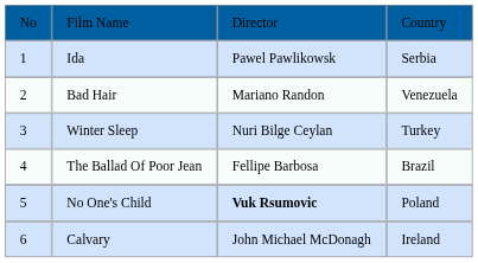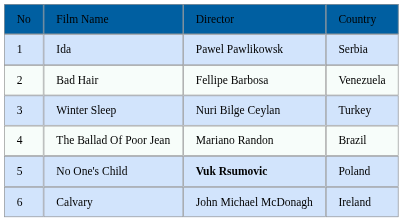 <table style="border-spacing:0;">
 <tr>
 <td style="background-color:#005fa1;border:0.05pt solid #999999;padding-top:0.116in;padding-bottom:0.116in;padding-left:0.1743in;padding-right:0.1743in;"><div>No</div></td>
 <td style="background-color:#005fa1;border:0.05pt solid #999999;padding-top:0.116in;padding-bottom:0.116in;padding-left:0.1743in;padding-right:0.1743in;">Film Name</td>
 <td style="background-color:#005fa1;border:0.05pt solid #999999;padding-top:0.116in;padding-bottom:0.116in;padding-left:0.1743in;padding-right:0.1743in;">Director</td>
 <td style="background-color:#005fa1;border:0.05pt solid #999999;padding-top:0.116in;padding-bottom:0.116in;padding-left:0.1743in;padding-right:0.1743in;">Country</td>
 </tr>
 <tr>
 <td style="background-color:#d2e4fc;border:0.05pt solid #999999;padding-top:0.116in;padding-bottom:0.116in;padding-left:0.1743in;padding-right:0.1743in;"><div>1</div></td>
 <td style="background-color:#d2e4fc;border:0.05pt solid #999999;padding-top:0.116in;padding-bottom:0.116in;padding-left:0.1743in;padding-right:0.1743in;">Ida</td>
 <td style="background-color:#d2e4fc;border:0.05pt solid #999999;padding-top:0.116in;padding-bottom:0.116in;padding-left:0.1743in;padding-right:0.1743in;">Pawel Pawlikowsk</td>
 <td style="background-color:#d2e4fc;border:0.05pt solid #999999;padding-top:0.116in;padding-bottom:0.116in;padding-left:0.1743in;padding-right:0.1743in;">Serbia</td>
 </tr>
 <tr>
 <td style="background-color:#f7fdfa;border:0.05pt solid #999999;padding-top:0.116in;padding-bottom:0.116in;padding-left:0.1743in;padding-right:0.1743in;"><div>2</div></td>
 <td style="background-color:#f7fdfa;border:0.05pt solid #999999;padding-top:0.116in;padding-bottom:0.116in;padding-left:0.1743in;padding-right:0.1743in;">Bad Hair</td>
-<td style="background-color:#f7fdfa;border:0.05pt solid #999999;padding-top:0.116in;padding-bottom:0.116in;padding-left:0.1743in;padding-right:0.1743in;">Mariano Randon</td>
+<td style="background-color:#f7fdfa;border:0.05pt solid #999999;padding-top:0.116in;padding-bottom:0.116in;padding-left:0.1743in;padding-right:0.1743in;">Fellipe Barbosa</td>
 <td style="background-color:#f7fdfa;border:0.05pt solid #999999;padding-top:0.116in;padding-bottom:0.116in;padding-left:0.1743in;padding-right:0.1743in;">Venezuela</td>
 </tr>
 <tr>
 <td style="background-color:#d2e4fc;border:0.05pt solid #999999;padding-top:0.116in;padding-bottom:0.116in;padding-left:0.1743in;padding-right:0.1743in;"><div>3</div></td>
 <td style="background-color:#d2e4fc;border:0.05pt solid #999999;padding-top:0.116in;padding-bottom:0.116in;padding-left:0.1743in;padding-right:0.1743in;">Winter Sleep</td>
 <td style="background-color:#d2e4fc;border:0.05pt solid #999999;padding-top:0.116in;padding-bottom:0.116in;padding-left:0.1743in;padding-right:0.1743in;">Nuri Bilge Ceylan</td>
 <td style="background-color:#d2e4fc;border:0.05pt solid #999999;padding-top:0.116in;padding-bottom:0.116in;padding-left:0.1743in;padding-right:0.1743in;">Turkey</td>
 </tr>
 <tr>
 <td style="background-color:#f7fdfa;border:0.05pt solid #999999;padding-top:0.116in;padding-bottom:0.116in;padding-left:0.1743in;padding-right:0.1743in;"><div>4</div></td>
 <td style="background-color:#f7fdfa;border:0.05pt solid #999999;padding-top:0.116in;padding-bottom:0.116in;padding-left:0.1743in;padding-right:0.1743in;">The Ballad Of Poor Jean</td>
-<td style="background-color:#f7fdfa;border:0.05pt solid #999999;padding-top:0.116in;padding-bottom:0.116in;padding-left:0.1743in;padding-right:0.1743in;">Fellipe Barbosa</td>
+<td style="background-color:#f7fdfa;border:0.05pt solid #999999;padding-top:0.116in;padding-bottom:0.116in;padding-left:0.1743in;padding-right:0.1743in;">Mariano Randon</td>
 <td style="background-color:#f7fdfa;border:0.05pt solid #999999;padding-top:0.116in;padding-bottom:0.116in;padding-left:0.1743in;padding-right:0.1743in;">Brazil</td>
 </tr>
 <tr>
 <td style="background-color:#d2e4fc;border:0.05pt solid #999999;padding-top:0.116in;padding-bottom:0.116in;padding-left:0.1743in;padding-right:0.1743in;"><div>5</div></td>
 <td style="background-color:#d2e4fc;border:0.05pt solid #999999;padding-top:0.116in;padding-bottom:0.116in;padding-left:0.1743in;padding-right:0.1743in;">No One's Child</td>
 <td style="background-color:#d2e4fc;border:0.05pt solid #999999;padding-top:0.116in;padding-bottom:0.116in;padding-left:0.1743in;padding-right:0.1743in;"><strong>Vuk Rsumovic</strong></td>
 <td style="background-color:#d2e4fc;border:0.05pt solid #999999;padding-top:0.116in;padding-bottom:0.116in;padding-left:0.1743in;padding-right:0.1743in;">Poland</td>
 </tr>
 <tr>
 <td style="background-color:#d2e4fc;border:0.05pt solid #999999;padding-top:0.116in;padding-bottom:0.116in;padding-left:0.1743in;padding-right:0.1743in;"><div>6</div></td>
 <td style="background-color:#d2e4fc;border:0.05pt solid #999999;padding-top:0.116in;padding-bottom:0.116in;padding-left:0.1743in;padding-right:0.1743in;">Calvary</td>
 <td style="background-color:#d2e4fc;border:0.05pt solid #999999;padding-top:0.116in;padding-bottom:0.116in;padding-left:0.1743in;padding-right:0.1743in;">John Michael McDonagh</td>
 <td style="background-color:#d2e4fc;border:0.05pt solid #999999;padding-top:0.116in;padding-bottom:0.116in;padding-left:0.1743in;padding-right:0.1743in;">Ireland</td>
 </tr>
 </table>
